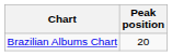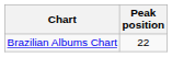 <table class="wikitable sortable">
 <tr>
 <th>Chart</th>
 <th>Peak<br>position</th>
 </tr>
 <tr>
 <td><a href='#'>Brazilian Albums Chart</a></td>
-<td align="center">20</td>
+<td align="center">22</td>
 </tr>
 </table>
